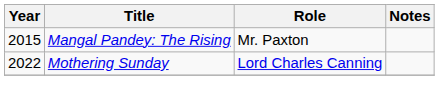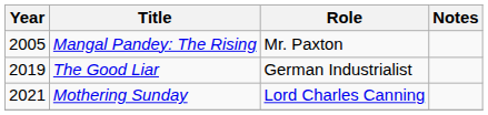 <table class="wikitable sortable">
 <tr>
 <th>Year</th>
 <th>Title</th>
 <th>Role</th>
 <th>Notes</th>
 </tr>
 <tr>
-<td>2015</td>
+<td>2005</td>
 <td><em><a href='#'>Mangal Pandey: The Rising</a></em></td>
 <td>Mr. Paxton</td>
 <td></td>
 </tr>
 <tr>
-<td>2022</td>
+<td>2019</td>
+<td><em><a href='#'>The Good Liar</a></em></td>
+<td>German Industrialist</td>
+<td></td>
+</tr>
+<tr>
+<td>2021</td>
 <td><em><a href='#'>Mothering Sunday</a></em></td>
 <td><a href='#'>Lord Charles Canning</a></td>
 <td></td>
 </tr>
 <tr>
 </tr>
 </table>
